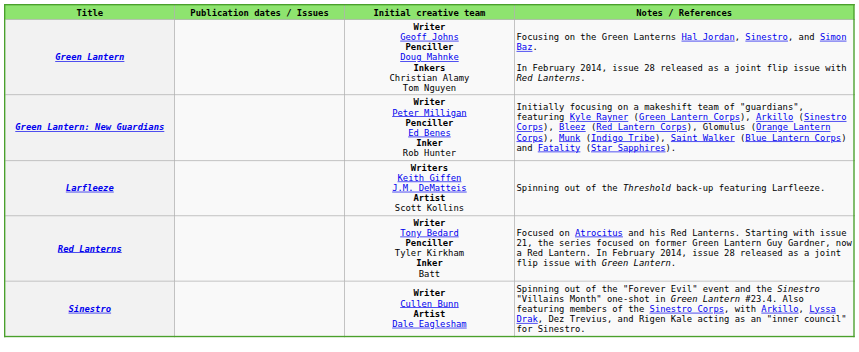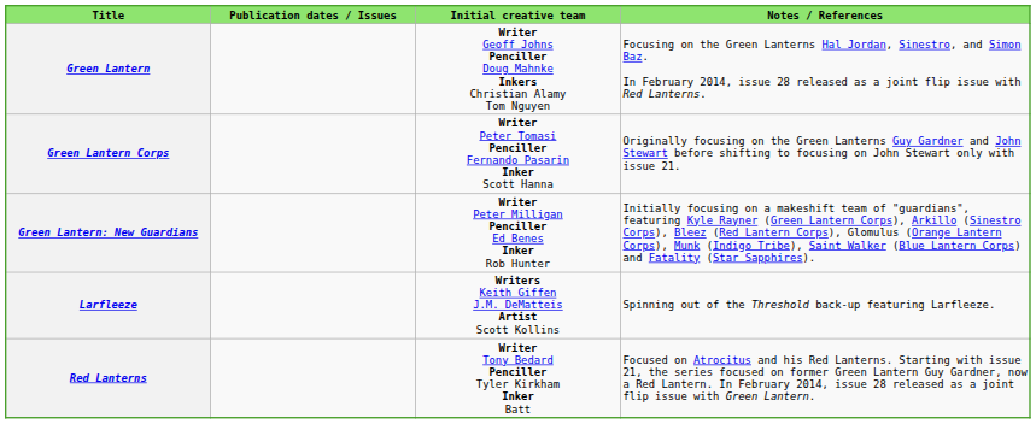 <table class="wikitable sortable" style="text-align:center;border:2px solid #4AA02C; font-weight:normal;" width=99%>
 <tr>
 <th scope="col" width="15%" align="center" style="background-color:#8EE46F;">Title</th>
 <th scope="col" width="15%" align="center" style="background-color:#8EE46F;">Publication dates / Issues</th>
 <th scope="col" width="15%" align="center" style="background-color:#8EE46F;" class=unsortable>Initial creative team</th>
 <th scope="col" width="30%" align="center" style="background-color:#8EE46F;" class=unsortable>Notes / References</th>
 </tr>
 <tr>
 <th scope="row"><em><a href='#'>Green Lantern</a></em></th>
 <td></td>
 <td><strong>Writer</strong><br><a href='#'>Geoff Johns</a><br><strong>Penciller</strong><br><a href='#'>Doug Mahnke</a><br><strong>Inkers</strong><br>Christian Alamy<br>Tom Nguyen</td>
 <td align="left">Focusing on the Green Lanterns <a href='#'>Hal Jordan</a>, <a href='#'>Sinestro</a>, and <a href='#'>Simon Baz</a>.<br><br>In February 2014, issue 28 released as a joint flip issue with <em>Red Lanterns</em>.</td>
+</tr>
+<tr>
+<th scope="row"><em><a href='#'>Green Lantern Corps</a></em></th>
+<td></td>
+<td><strong>Writer</strong><br><a href='#'>Peter Tomasi</a><br><strong>Penciller</strong><br><a href='#'>Fernando Pasarin</a><br><strong>Inker</strong><br>Scott Hanna</td>
+<td align="left">Originally focusing on the Green Lanterns <a href='#'>Guy Gardner</a> and <a href='#'>John Stewart</a> before shifting to focusing on John Stewart only with issue 21.</td>
 </tr>
 <tr>
 <th scope="row"><em><a href='#'>Green Lantern: New Guardians</a></em></th>
 <td></td>
 <td><strong>Writer</strong><br><a href='#'>Peter Milligan</a><br><strong>Penciller</strong><br><a href='#'>Ed Benes</a><br><strong>Inker</strong><br>Rob Hunter</td>
 <td align="left">Initially focusing on a makeshift team of "guardians", featuring <a href='#'>Kyle Rayner</a> (<a href='#'>Green Lantern Corps</a>), <a href='#'>Arkillo</a> (<a href='#'>Sinestro Corps</a>), <a href='#'>Bleez</a> (<a href='#'>Red Lantern Corps</a>), Glomulus (<a href='#'>Orange Lantern Corps</a>), <a href='#'>Munk</a> (<a href='#'>Indigo Tribe</a>), <a href='#'>Saint Walker</a> (<a href='#'>Blue Lantern Corps</a>) and <a href='#'>Fatality</a> (<a href='#'>Star Sapphires</a>).</td>
 </tr>
 <tr>
 <th scope="row"><em><a href='#'>Larfleeze</a></em></th>
 <td></td>
 <td><strong>Writers</strong><br><a href='#'>Keith Giffen</a><br><a href='#'>J.M. DeMatteis</a><br><strong>Artist</strong><br>Scott Kollins</td>
 <td align="left">Spinning out of the <em>Threshold</em> back-up featuring Larfleeze.</td>
 </tr>
 <tr>
 <th scope="row"><em><a href='#'>Red Lanterns</a></em></th>
 <td></td>
 <td><strong>Writer</strong><br><a href='#'>Tony Bedard</a><br><strong>Penciller</strong><br>Tyler Kirkham<br><strong>Inker</strong><br>Batt</td>
 <td align="left">Focused on <a href='#'>Atrocitus</a> and his Red Lanterns. Starting with issue 21, the series focused on former Green Lantern Guy Gardner, now a Red Lantern. In February 2014, issue 28 released as a joint flip issue with <em>Green Lantern</em>.</td>
 </tr>
-<tr>
-<th scope="row"><em><a href='#'>Sinestro</a></em></th>
-<td></td>
-<td><strong>Writer</strong><br><a href='#'>Cullen Bunn</a><br><strong>Artist</strong><br><a href='#'>Dale Eaglesham</a></td>
-<td align="left">Spinning out of the "Forever Evil" event and the <em>Sinestro</em> "Villains Month" one-shot in <em>Green Lantern</em> #23.4. Also featuring members of the <a href='#'>Sinestro Corps</a>, with <a href='#'>Arkillo</a>, <a href='#'>Lyssa Drak</a>, Dez Trevius, and Rigen Kale acting as an "inner council" for Sinestro.</td>
-</tr>
 </table>
